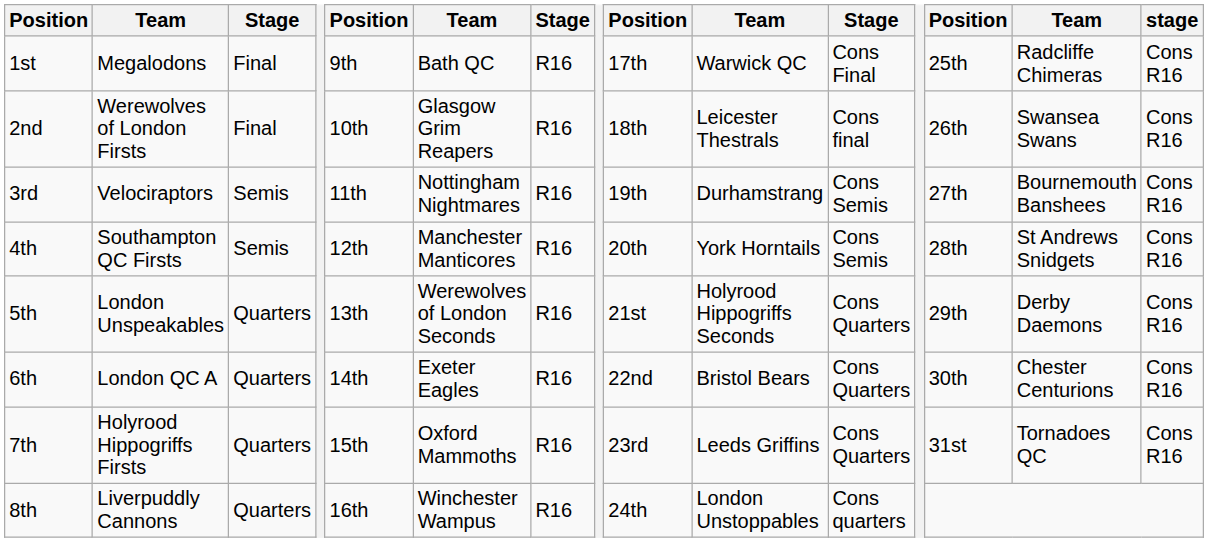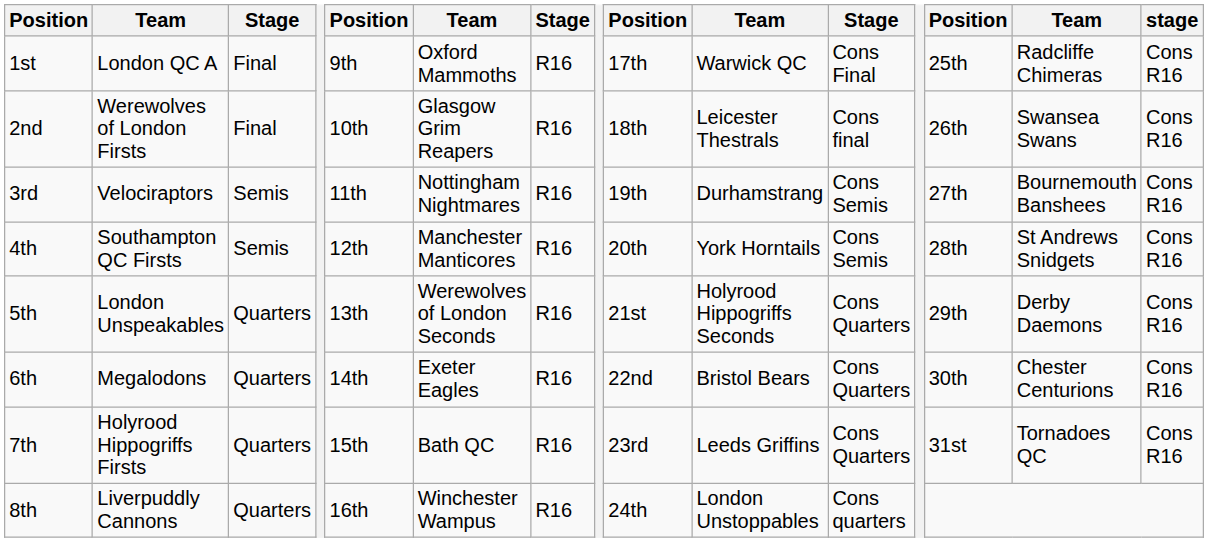 <table class="wikitable" style="border: none;">
 <tr>
 <th>Position</th>
 <th>Team</th>
 <th>Stage</th>
 <th rowspan="10" style="border: none;"></th>
 <th>Position</th>
 <th>Team</th>
 <th>Stage</th>
 <th rowspan="10" style="border: none;"></th>
 <th>Position</th>
 <th>Team</th>
 <th>Stage</th>
 <th rowspan="10" style="border: none;"></th>
 <th>Position</th>
 <th>Team</th>
 <th>stage</th>
 </tr>
 <tr>
 <td>1st</td>
-<td>Megalodons</td>
+<td>London QC A</td>
 <td>Final</td>
 <td>9th</td>
-<td>Bath QC</td>
+<td>Oxford Mammoths</td>
 <td>R16</td>
 <td>17th</td>
 <td>Warwick QC</td>
 <td>Cons Final</td>
 <td>25th</td>
 <td>Radcliffe Chimeras</td>
 <td>Cons R16</td>
 </tr>
 <tr>
 <td>2nd</td>
 <td>Werewolves of London Firsts</td>
 <td>Final</td>
 <td>10th</td>
 <td>Glasgow Grim Reapers</td>
 <td>R16</td>
 <td>18th</td>
 <td>Leicester Thestrals</td>
 <td>Cons final</td>
 <td>26th</td>
 <td>Swansea Swans</td>
 <td>Cons R16</td>
 </tr>
 <tr>
 <td>3rd</td>
 <td>Velociraptors</td>
 <td>Semis</td>
 <td>11th</td>
 <td>Nottingham Nightmares</td>
 <td>R16</td>
 <td>19th</td>
 <td>Durhamstrang</td>
 <td>Cons Semis</td>
 <td>27th</td>
 <td>Bournemouth Banshees</td>
 <td>Cons R16</td>
 </tr>
 <tr>
 <td>4th</td>
 <td>Southampton QC Firsts</td>
 <td>Semis</td>
 <td>12th</td>
 <td>Manchester Manticores</td>
 <td>R16</td>
 <td>20th</td>
 <td>York Horntails</td>
 <td>Cons Semis</td>
 <td>28th</td>
 <td>St Andrews Snidgets</td>
 <td>Cons R16</td>
 </tr>
 <tr>
 <td>5th</td>
 <td>London Unspeakables</td>
 <td>Quarters</td>
 <td>13th</td>
 <td>Werewolves of London Seconds</td>
 <td>R16</td>
 <td>21st</td>
 <td>Holyrood Hippogriffs Seconds</td>
 <td>Cons Quarters</td>
 <td>29th</td>
 <td>Derby Daemons</td>
 <td>Cons R16</td>
 </tr>
 <tr>
 <td>6th</td>
-<td>London QC A</td>
+<td>Megalodons</td>
 <td>Quarters</td>
 <td>14th</td>
 <td>Exeter Eagles</td>
 <td>R16</td>
 <td>22nd</td>
 <td>Bristol Bears</td>
 <td>Cons Quarters</td>
 <td>30th</td>
 <td>Chester Centurions</td>
 <td>Cons R16</td>
 </tr>
 <tr>
 <td>7th</td>
 <td>Holyrood Hippogriffs Firsts</td>
 <td>Quarters</td>
 <td>15th</td>
-<td>Oxford Mammoths</td>
+<td>Bath QC</td>
 <td>R16</td>
 <td>23rd</td>
 <td>Leeds Griffins</td>
 <td>Cons Quarters</td>
 <td>31st</td>
 <td>Tornadoes QC</td>
 <td>Cons R16</td>
 </tr>
 <tr>
 <td>8th</td>
 <td>Liverpuddly Cannons</td>
 <td>Quarters</td>
 <td>16th</td>
 <td>Winchester Wampus</td>
 <td>R16</td>
 <td>24th</td>
 <td>London Unstoppables</td>
 <td>Cons quarters</td>
 <td colspan="3"></td>
 </tr>
 </table>
